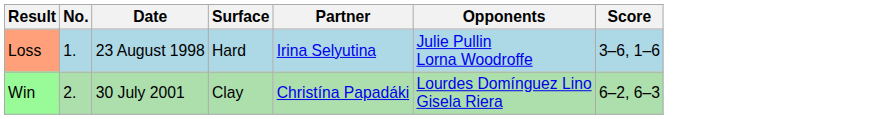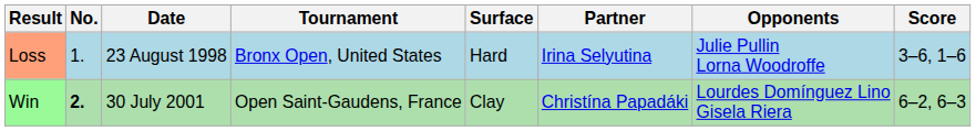 <table class="sortable wikitable">
 <tr>
 <th>Result</th>
 <th>No.</th>
 <th>Date</th>
+<th>Tournament</th>
 <th>Surface</th>
 <th>Partner</th>
 <th>Opponents</th>
 <th class="unsortable">Score</th>
 </tr>
 <tr style="background:lightblue;">
 <td style="background:#ffa07a;">Loss</td>
 <td>1.</td>
 <td>23 August 1998</td>
+<td><a href='#'>Bronx Open</a>, United States</td>
 <td>Hard</td>
 <td> <a href='#'>Irina Selyutina</a></td>
 <td> <a href='#'>Julie Pullin</a> <br>  <a href='#'>Lorna Woodroffe</a></td>
 <td>3–6, 1–6</td>
 </tr>
 <tr style="background:#addfad;">
 <td style="background:#98fb98;">Win</td>
-<td>2.</td>
+<td><strong>2.</strong></td>
 <td>30 July 2001</td>
+<td>Open Saint-Gaudens, France</td>
 <td>Clay</td>
 <td> <a href='#'>Christína Papadáki</a></td>
 <td> <a href='#'>Lourdes Domínguez Lino</a> <br>  <a href='#'>Gisela Riera</a></td>
 <td>6–2, 6–3</td>
 </tr>
 </table>
